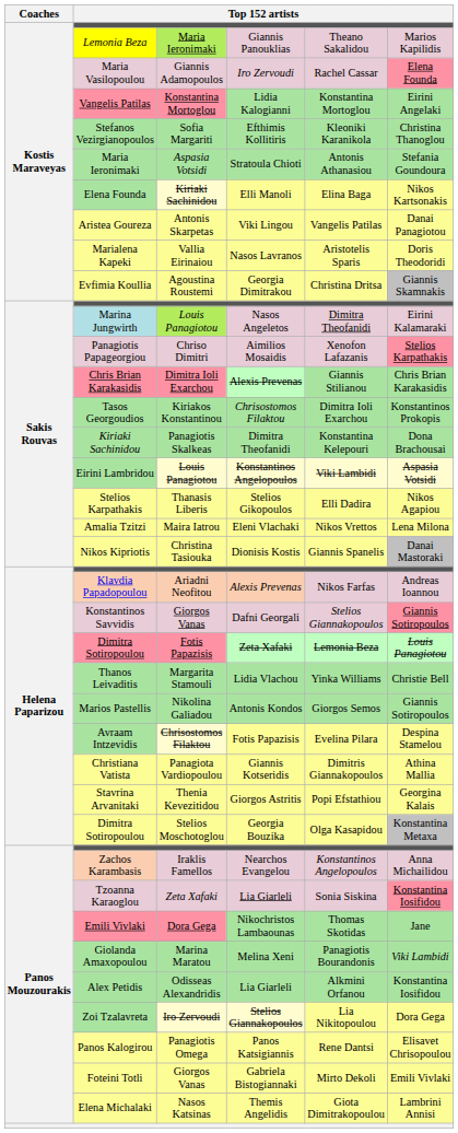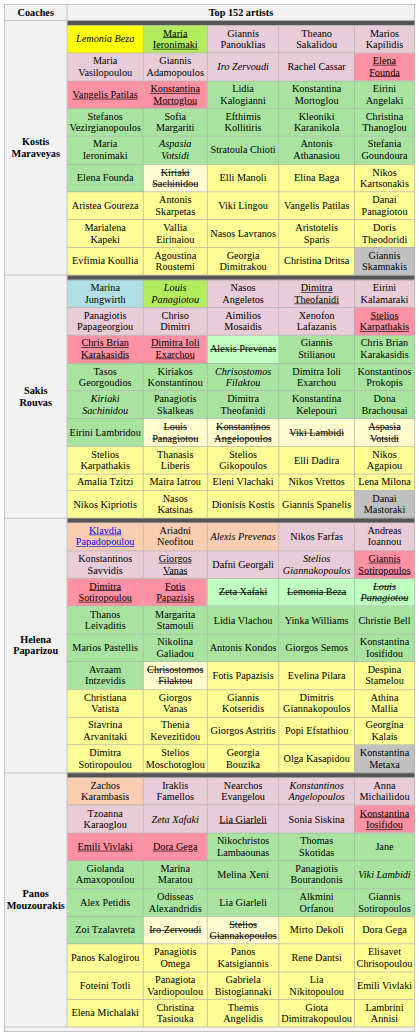 <table class="wikitable" style="text-align:center; width:100%;">
 <tr>
 <th scope="col" style="width:16%;">Coaches</th>
 <th scope="col" style="width:84%;" colspan="5">Top 152 artists</th>
 </tr>
 <tr>
 <th rowspan="10">Kostis Maraveyas</th>
 <td colspan="6" style="background-color:#555555;"></td>
 </tr>
 <tr>
 <td width="16.8%" style="background-color:yellow;"><em>Lemonia Beza</em></td>
 <td width="16.8%" style="background-color:#B2EC5D;"><u>Maria Ieronimaki</u></td>
 <td width="16.8%" style="background-color:#E8CCD7;">Giannis Panouklias</td>
 <td width="16.8%" style="background-color:#E8CCD7;">Theano Sakalidou</td>
 <td width="16.8%" style="background-color:#E8CCD7;">Marios Kapilidis</td>
 </tr>
 <tr>
 <td style="background-color:#E8CCD7;">Maria Vasilopoulou</td>
 <td style="background-color:#E8CCD7;">Giannis Adamopoulos</td>
 <td style="background-color:#E8CCD7;"><em>Iro Zervoudi</em></td>
 <td style="background-color:#E8CCD7;">Rachel Cassar</td>
 <td style="background-color:#FF91A4;"><u>Elena Founda</u></td>
 </tr>
 <tr>
 <td style="background-color:#FF91A4;"><u>Vangelis Patilas</u></td>
 <td style="background-color:#FF91A4;"><u>Konstantina Mortoglou</u></td>
 <td style="background-color:#A8E4A0;">Lidia Kalogianni</td>
 <td style="background-color:#A8E4A0;">Konstantina Mortoglou</td>
 <td style="background-color:#A8E4A0;">Eirini Angelaki</td>
 </tr>
 <tr>
 <td style="background-color:#A8E4A0;">Stefanos Vezirgianopoulos</td>
 <td style="background-color:#A8E4A0;">Sofia Margariti</td>
 <td style="background-color:#A8E4A0;">Efthimis Kollitiris</td>
 <td style="background-color:#A8E4A0;">Kleoniki Karanikola</td>
 <td style="background-color:#A8E4A0;">Christina Thanoglou</td>
 </tr>
 <tr>
 <td style="background-color:#A8E4A0;">Maria Ieronimaki</td>
 <td style="background-color:#A8E4A0;"><em>Aspasia Votsidi</em></td>
 <td style="background-color:#A8E4A0;">Stratoula Chioti</td>
 <td style="background-color:#A8E4A0;">Antonis Athanasiou</td>
 <td style="background-color:#A8E4A0;">Stefania Goundoura</td>
 </tr>
 <tr>
 <td style="background-color:#A8E4A0;">Elena Founda</td>
 <td style="background-color:#FFFDD0;"><s>Kiriaki Sachinidou</s></td>
 <td style="background-color:#FDFD96;">Elli Manoli</td>
 <td style="background-color:#FDFD96;">Elina Baga</td>
 <td style="background-color:#FDFD96;">Nikos Kartsonakis</td>
 </tr>
 <tr>
 <td style="background-color:#FDFD96;">Aristea Goureza</td>
 <td style="background-color:#FDFD96;">Antonis Skarpetas</td>
 <td style="background-color:#FDFD96;">Viki Lingou</td>
 <td style="background-color:#FDFD96;">Vangelis Patilas</td>
 <td style="background-color:#FDFD96;">Danai Panagiotou</td>
 </tr>
 <tr>
 <td style="background-color:#FDFD96;">Marialena Kapeki</td>
 <td style="background-color:#FDFD96;">Vallia Eirinaiou</td>
 <td style="background-color:#FDFD96;">Nasos Lavranos</td>
 <td style="background-color:#FDFD96;">Aristotelis Sparis</td>
 <td style="background-color:#FDFD96;">Doris Theodoridi</td>
 </tr>
 <tr>
 <td style="background-color:#FDFD96;">Evfimia Koullia</td>
 <td style="background-color:#FDFD96;">Agoustina Roustemi</td>
 <td style="background-color:#FDFD96;">Georgia Dimitrakou</td>
 <td style="background-color:#FDFD96;">Christina Dritsa</td>
 <td style="background-color:silver;">Giannis Skamnakis</td>
 </tr>
 <tr>
 <th rowspan="10">Sakis Rouvas</th>
 <td colspan="6" style="background-color:#555555;"></td>
 </tr>
 <tr>
 <td style="background-color:#B0E0E6;">Marina Jungwirth</td>
 <td style="background-color:#B2EC5D;"><em>Louis Panagiotou</em></td>
 <td style="background-color:#E8CCD7;">Nasos Angeletos</td>
 <td style="background-color:#E8CCD7;"><u>Dimitra Theofanidi</u></td>
 <td style="background-color:#E8CCD7;">Eirini Kalamaraki</td>
 </tr>
 <tr>
 <td style="background-color:#E8CCD7;">Panagiotis Papageorgiou</td>
 <td style="background-color:#E8CCD7;">Chriso Dimitri</td>
 <td style="background-color:#E8CCD7;">Aimilios Mosaidis</td>
 <td style="background-color:#E8CCD7;">Xenofon Lafazanis</td>
 <td style="background-color:#FF91A4;"><u>Stelios Karpathakis</u></td>
 </tr>
 <tr>
 <td style="background-color:#FF91A4;"><u>Chris Brian Karakasidis</u></td>
 <td style="background-color:#FF91A4;"><u>Dimitra Ioli Exarchou</u></td>
 <td style="background-color:#BFFFC0;"><s>Alexis Prevenas</s></td>
 <td style="background-color:#A8E4A0;">Giannis Stilianou</td>
 <td style="background-color:#A8E4A0;">Chris Brian Karakasidis</td>
 </tr>
 <tr>
 <td style="background-color:#A8E4A0;">Tasos Georgoudios</td>
 <td style="background-color:#A8E4A0;">Kiriakos Konstantinou</td>
 <td style="background-color:#A8E4A0;"><em>Chrisostomos Filaktou</em></td>
 <td style="background-color:#A8E4A0;">Dimitra Ioli Exarchou</td>
 <td style="background-color:#A8E4A0;">Konstantinos Prokopis</td>
 </tr>
 <tr>
 <td style="background-color:#A8E4A0;"><em>Kiriaki Sachinidou</em></td>
 <td style="background-color:#A8E4A0;">Panagiotis Skalkeas</td>
 <td style="background-color:#A8E4A0;">Dimitra Theofanidi</td>
 <td style="background-color:#A8E4A0;">Konstantina Kelepouri</td>
 <td style="background-color:#A8E4A0;">Dona Brachousai</td>
 </tr>
 <tr>
 <td style="background-color:#A8E4A0;">Eirini Lambridou</td>
 <td style="background-color:#FFFDD0;"><s>Louis Panagiotou</s></td>
 <td style="background-color:#FFFDD0;"><s>Konstantinos Angelopoulos</s></td>
 <td style="background-color:#FFFDD0;"><s>Viki Lambidi</s></td>
 <td style="background-color:#FFFDD0;"><s>Aspasia Votsidi</s></td>
 </tr>
 <tr>
 <td style="background-color:#FDFD96;">Stelios Karpathakis</td>
 <td style="background-color:#FDFD96;">Thanasis Liberis</td>
 <td style="background-color:#FDFD96;">Stelios Gikopoulos</td>
 <td style="background-color:#FDFD96;">Elli Dadira</td>
 <td style="background-color:#FDFD96;">Nikos Agapiou</td>
 </tr>
 <tr>
 <td style="background-color:#FDFD96;">Amalia Tzitzi</td>
 <td style="background-color:#FDFD96;">Maira Iatrou</td>
 <td style="background-color:#FDFD96;">Eleni Vlachaki</td>
 <td style="background-color:#FDFD96;">Nikos Vrettos</td>
 <td style="background-color:#FDFD96;">Lena Milona</td>
 </tr>
 <tr>
 <td style="background-color:#FDFD96;">Nikos Kipriotis</td>
-<td style="background-color:#FDFD96;">Christina Tasiouka</td>
+<td style="background-color:#FDFD96;">Nasos Katsinas</td>
 <td style="background-color:#FDFD96;">Dionisis Kostis</td>
 <td style="background-color:#FDFD96;">Giannis Spanelis</td>
 <td style="background-color:silver;">Danai Mastoraki</td>
 </tr>
 <tr>
 <th rowspan="10">Helena Paparizou</th>
 <td colspan="6" style="background-color:#555555;"></td>
 </tr>
 <tr>
 <td style="background-color:#FBCEB1;"><a href='#'>Klavdia Papadopoulou</a></td>
 <td style="background-color:#FBCEB1;">Ariadni Neofitou</td>
 <td style="background-color:#FBCEB1;"><em>Alexis Prevenas</em></td>
 <td style="background-color:#E8CCD7;">Nikos Farfas</td>
 <td style="background-color:#E8CCD7;">Andreas Ioannou</td>
 </tr>
 <tr>
 <td style="background-color:#E8CCD7;">Konstantinos Savvidis</td>
 <td style="background-color:#E8CCD7;"><u>Giorgos Vanas</u></td>
 <td style="background-color:#E8CCD7;">Dafni Georgali</td>
 <td style="background-color:#E8CCD7;"><em>Stelios Giannakopoulos</em></td>
 <td style="background-color:#FF91A4;"><u>Giannis Sotiropoulos</u></td>
 </tr>
 <tr>
 <td style="background-color:#FF91A4;"><u>Dimitra Sotiropoulou</u></td>
 <td style="background-color:#FF91A4;"><u>Fotis Papazisis</u></td>
 <td style="background-color:#BFFFC0;"><s>Zeta Xafaki</s></td>
 <td style="background-color:#BFFFC0;"><s>Lemonia Beza</s></td>
 <td style="background-color:#BFFFC0;"><s><em>Louis Panagiotou</em></s></td>
 </tr>
 <tr>
 <td style="background-color:#A8E4A0;">Thanos Leivaditis</td>
 <td style="background-color:#A8E4A0;">Margarita Stamouli</td>
 <td style="background-color:#A8E4A0;">Lidia Vlachou</td>
 <td style="background-color:#A8E4A0;">Yinka Williams</td>
 <td style="background-color:#A8E4A0;">Christie Bell</td>
 </tr>
 <tr>
 <td style="background-color:#A8E4A0;">Marios Pastellis</td>
 <td style="background-color:#A8E4A0;">Nikolina Galiadou</td>
 <td style="background-color:#A8E4A0;">Antonis Kondos</td>
 <td style="background-color:#A8E4A0;">Giorgos Semos</td>
-<td style="background-color:#A8E4A0;">Giannis Sotiropoulos</td>
+<td style="background-color:#A8E4A0;">Konstantina Iosifidou</td>
 </tr>
 <tr>
 <td style="background-color:#A8E4A0;">Avraam Intzevidis</td>
 <td style="background-color:#FFFDD0;"><s>Chrisostomos Filaktou</s></td>
 <td style="background-color:#FDFD96;">Fotis Papazisis</td>
 <td style="background-color:#FDFD96;">Evelina Pilara</td>
 <td style="background-color:#FDFD96;">Despina Stamelou</td>
 </tr>
 <tr>
 <td style="background-color:#FDFD96;">Christiana Vatista</td>
-<td style="background-color:#FDFD96;">Panagiota Vardiopoulou</td>
+<td style="background-color:#FDFD96;">Giorgos Vanas</td>
 <td style="background-color:#FDFD96;">Giannis Kotseridis</td>
 <td style="background-color:#FDFD96;">Dimitris Giannakopoulos</td>
 <td style="background-color:#FDFD96;">Athina Mallia</td>
 </tr>
 <tr>
 <td style="background-color:#FDFD96;">Stavrina Arvanitaki</td>
 <td style="background-color:#FDFD96;">Thenia Kevezitidou</td>
 <td style="background-color:#FDFD96;">Giorgos Astritis</td>
 <td style="background-color:#FDFD96;">Popi Efstathiou</td>
 <td style="background-color:#FDFD96;">Georgina Kalais</td>
 </tr>
 <tr>
 <td style="background-color:#FDFD96;">Dimitra Sotiropoulou</td>
 <td style="background-color:#FDFD96;">Stelios Moschotoglou</td>
 <td style="background-color:#FDFD96;">Georgia Bouzika</td>
 <td style="background-color:#FDFD96;">Olga Kasapidou</td>
 <td style="background-color:silver;">Konstantina Metaxa</td>
 </tr>
 <tr>
 <th rowspan="10">Panos Mouzourakis</th>
 <td colspan="6" style="background-color:#555555;"></td>
 </tr>
 <tr>
 <td style="background-color:#FBCEB1;">Zachos Karambasis</td>
 <td style="background-color:#E8CCD7;">Iraklis Famellos</td>
 <td style="background-color:#E8CCD7;">Nearchos Evangelou</td>
 <td style="background-color:#E8CCD7;"><em>Konstantinos Angelopoulos</em></td>
 <td style="background-color:#E8CCD7;">Anna Michailidou</td>
 </tr>
 <tr>
 <td style="background-color:#E8CCD7;">Tzoanna Karaoglou</td>
 <td style="background-color:#E8CCD7;"><em>Zeta Xafaki</em></td>
 <td style="background-color:#E8CCD7;"><u>Lia Giarleli</u></td>
 <td style="background-color:#E8CCD7;">Sonia Siskina</td>
 <td style="background-color:#FF91A4;"><u>Konstantina Iosifidou</u></td>
 </tr>
 <tr>
 <td style="background-color:#FF91A4;"><u>Emili Vivlaki</u></td>
 <td style="background-color:#FF91A4;"><u>Dora Gega</u></td>
 <td style="background-color:#A8E4A0;">Nikochristos Lambaounas</td>
 <td style="background-color:#A8E4A0;">Thomas Skotidas</td>
 <td style="background-color:#A8E4A0;">Jane</td>
 </tr>
 <tr>
 <td style="background-color:#A8E4A0;">Giolanda Amaxopoulou</td>
 <td style="background-color:#A8E4A0;">Marina Maratou</td>
 <td style="background-color:#A8E4A0;">Melina Xeni</td>
 <td style="background-color:#A8E4A0;">Panagiotis Bourandonis</td>
 <td style="background-color:#A8E4A0;"><em>Viki Lambidi</em></td>
 </tr>
 <tr>
 <td style="background-color:#A8E4A0;">Alex Petidis</td>
 <td style="background-color:#A8E4A0;">Odisseas Alexandridis</td>
 <td style="background-color:#A8E4A0;">Lia Giarleli</td>
 <td style="background-color:#A8E4A0;">Alkmini Orfanou</td>
-<td style="background-color:#A8E4A0;">Konstantina Iosifidou</td>
+<td style="background-color:#A8E4A0;">Giannis Sotiropoulos</td>
 </tr>
 <tr>
 <td style="background-color:#A8E4A0;">Zoi Tzalavreta</td>
 <td style="background-color:#FFFDD0;"><s>Iro Zervoudi</s></td>
 <td style="background-color:#FFFDD0;"><s>Stelios Giannakopoulos</s></td>
-<td style="background-color:#FDFD96;">Lia Nikitopoulou</td>
+<td style="background-color:#FDFD96;">Mirto Dekoli</td>
 <td style="background-color:#FDFD96;">Dora Gega</td>
 </tr>
 <tr>
 <td style="background-color:#FDFD96;">Panos Kalogirou</td>
 <td style="background-color:#FDFD96;">Panagiotis Omega</td>
 <td style="background-color:#FDFD96;">Panos Katsigiannis</td>
 <td style="background-color:#FDFD96;">Rene Dantsi</td>
 <td style="background-color:#FDFD96;">Elisavet Chrisopoulou</td>
 </tr>
 <tr>
 <td style="background-color:#FDFD96;">Foteini Totli</td>
-<td style="background-color:#FDFD96;">Giorgos Vanas</td>
+<td style="background-color:#FDFD96;">Panagiota Vardiopoulou</td>
 <td style="background-color:#FDFD96;">Gabriela Bistogiannaki</td>
-<td style="background-color:#FDFD96;">Mirto Dekoli</td>
+<td style="background-color:#FDFD96;">Lia Nikitopoulou</td>
 <td style="background-color:#FDFD96;">Emili Vivlaki</td>
 </tr>
 <tr>
 <td style="background-color:#FDFD96;">Elena Michalaki</td>
-<td style="background-color:#FDFD96;">Nasos Katsinas</td>
+<td style="background-color:#FDFD96;">Christina Tasiouka</td>
 <td style="background-color:#FDFD96;">Themis Angelidis</td>
 <td style="background-color:#FDFD96;">Giota Dimitrakopoulou</td>
 <td style="background-color:#FDFD96;">Lambrini Annisi</td>
 </tr>
 <tr>
 <th style="font-size:90%; line-height:12px;" colspan="7"><small></small></th>
 </tr>
 </table>
